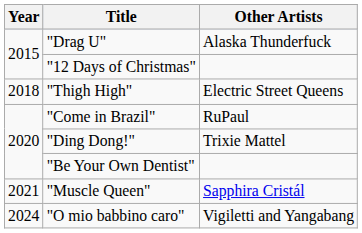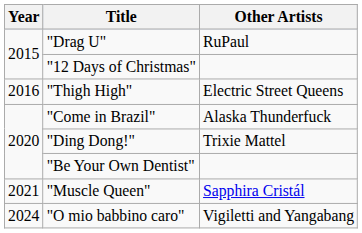 <table class="wikitable">
 <tr style="background:#b0c4de; text-align:center;">
 <th>Year</th>
 <th>Title</th>
 <th>Other Artists</th>
 </tr>
 <tr>
 <td rowspan=2>2015</td>
 <td>"Drag U"</td>
-<td>Alaska Thunderfuck</td>
+<td>RuPaul</td>
 </tr>
 <tr>
 <td>"12 Days of Christmas"</td>
 <td></td>
 </tr>
 <tr>
-<td>2018</td>
+<td>2016</td>
 <td>"Thigh High"</td>
 <td>Electric Street Queens</td>
 </tr>
 <tr>
 <td rowspan=3>2020</td>
 <td>"Come in Brazil"</td>
-<td>RuPaul</td>
+<td>Alaska Thunderfuck</td>
 </tr>
 <tr>
 <td>"Ding Dong!"</td>
 <td>Trixie Mattel</td>
 </tr>
 <tr>
 <td>"Be Your Own Dentist"</td>
 <td></td>
 </tr>
 <tr>
 <td>2021</td>
 <td>"Muscle Queen"</td>
 <td><a href='#'>Sapphira Cristál</a></td>
 </tr>
 <tr>
 <td rowspan=2>2024</td>
 <td>"O mio babbino caro"</td>
 <td>Vigiletti and Yangabang</td>
 </tr>
 </table>
